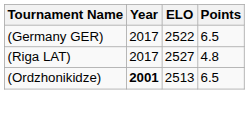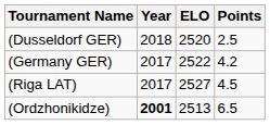 <table class="wikitable">
 <tr>
 <th>Tournament Name</th>
 <th>Year</th>
 <th>ELO</th>
 <th>Points</th>
 </tr>
 <tr>
+<td> (Dusseldorf GER)</td>
+<td>2018</td>
+<td>2520</td>
+<td>2.5</td>
+</tr>
+<tr>
 <td> (Germany GER)</td>
 <td>2017</td>
 <td>2522</td>
-<td>6.5</td>
+<td>4.2</td>
 </tr>
 <tr>
 <td> (Riga LAT)</td>
 <td>2017</td>
 <td>2527</td>
-<td>4.8</td>
+<td>4.5</td>
 </tr>
 <tr>
 <td> (Ordzhonikidze)</td>
 <td><strong>2001</strong></td>
 <td>2513</td>
 <td>6.5</td>
 </tr>
 </table>
